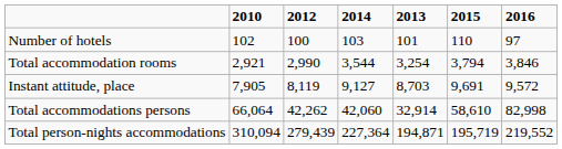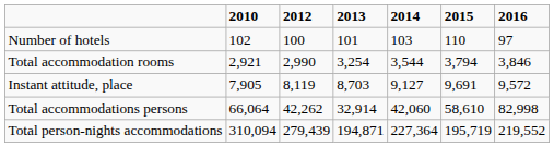 <table class="wikitable">
 <tr>
 <td></td>
 <td><strong>2010</strong></td>
 <td><strong>2012</strong></td>
+<td><strong>2013</strong></td>
 <td><strong>2014</strong></td>
-<td><strong>2013</strong></td>
 <td><strong>2015</strong></td>
 <td><strong>2016</strong></td>
 </tr>
 <tr>
 <td>Number of hotels</td>
 <td>102</td>
 <td>100</td>
+<td>101</td>
 <td>103</td>
-<td>101</td>
 <td>110</td>
 <td>97</td>
 </tr>
 <tr>
 <td>Total accommodation rooms</td>
 <td>2,921</td>
 <td>2,990</td>
+<td>3,254</td>
 <td>3,544</td>
-<td>3,254</td>
 <td>3,794</td>
 <td>3,846</td>
 </tr>
 <tr>
 <td>Instant attitude, place</td>
 <td>7,905</td>
 <td>8,119</td>
+<td>8,703</td>
 <td>9,127</td>
-<td>8,703</td>
 <td>9,691</td>
 <td>9,572</td>
 </tr>
 <tr>
 <td>Total accommodations persons</td>
 <td>66,064</td>
 <td>42,262</td>
+<td>32,914</td>
 <td>42,060</td>
-<td>32,914</td>
 <td>58,610</td>
 <td>82,998</td>
 </tr>
 <tr>
 <td>Total person-nights accommodations</td>
 <td>310,094</td>
 <td>279,439</td>
+<td>194,871</td>
 <td>227,364</td>
-<td>194,871</td>
 <td>195,719</td>
 <td>219,552</td>
 </tr>
 </table>
